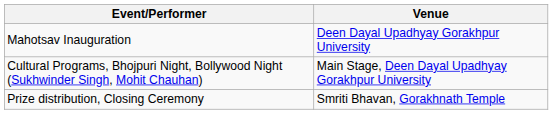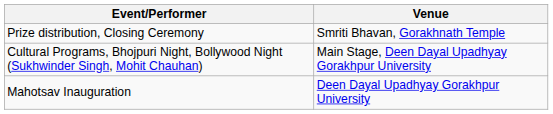 <table class="wikitable">
 <tr>
 <th width=400>Event/Performer</th>
 <th width=300>Venue</th>
 </tr>
 <tr>
-<td>Mahotsav Inauguration</td>
-<td><a href='#'>Deen Dayal Upadhyay Gorakhpur University</a></td>
+<td>Prize distribution, Closing Ceremony</td>
+<td>Smriti Bhavan, <a href='#'>Gorakhnath Temple</a></td>
 </tr>
 <tr>
 <td>Cultural Programs, Bhojpuri Night, Bollywood Night (<a href='#'>Sukhwinder Singh</a>, <a href='#'>Mohit Chauhan</a>)</td>
 <td>Main Stage, <a href='#'>Deen Dayal Upadhyay Gorakhpur University</a></td>
 </tr>
 <tr>
-<td>Prize distribution, Closing Ceremony</td>
-<td>Smriti Bhavan, <a href='#'>Gorakhnath Temple</a></td>
+<td>Mahotsav Inauguration</td>
+<td><a href='#'>Deen Dayal Upadhyay Gorakhpur University</a></td>
 </tr>
 </table>
